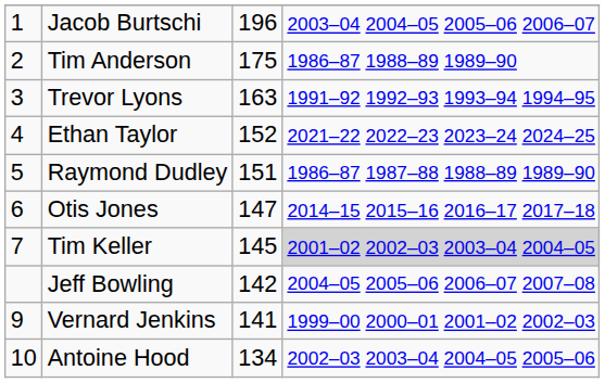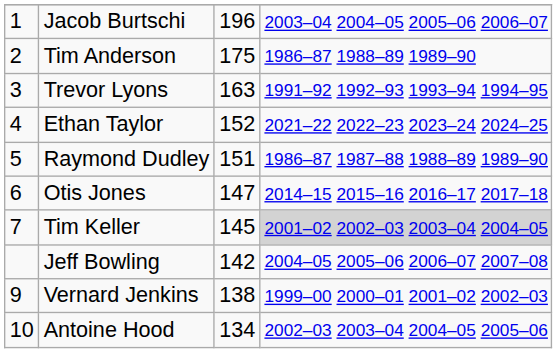 <table class="wikitable">
 <tr>
 </tr>
 <tr>
 <td>1</td>
 <td>Jacob Burtschi</td>
 <td>196</td>
 <td style="font-size:80%;"><a href='#'>2003–04</a> <a href='#'>2004–05</a> <a href='#'>2005–06</a> <a href='#'>2006–07</a></td>
 </tr>
 <tr>
 <td>2</td>
 <td>Tim Anderson</td>
 <td>175</td>
 <td style="font-size:80%;"><a href='#'>1986–87</a> <a href='#'>1988–89</a> <a href='#'>1989–90</a></td>
 </tr>
 <tr>
 <td>3</td>
 <td>Trevor Lyons</td>
 <td>163</td>
 <td style="font-size:80%;"><a href='#'>1991–92</a> <a href='#'>1992–93</a> <a href='#'>1993–94</a> <a href='#'>1994–95</a></td>
 </tr>
 <tr>
 <td>4</td>
 <td>Ethan Taylor</td>
 <td>152</td>
 <td style="font-size:80%;"><a href='#'>2021–22</a> <a href='#'>2022–23</a> <a href='#'>2023–24</a> <a href='#'>2024–25</a></td>
 </tr>
 <tr>
 <td>5</td>
 <td>Raymond Dudley</td>
 <td>151</td>
 <td style="font-size:80%;"><a href='#'>1986–87</a> <a href='#'>1987–88</a> <a href='#'>1988–89</a> <a href='#'>1989–90</a></td>
 </tr>
 <tr>
 <td>6</td>
 <td>Otis Jones</td>
 <td>147</td>
 <td style="font-size:80%;"><a href='#'>2014–15</a> <a href='#'>2015–16</a> <a href='#'>2016–17</a> <a href='#'>2017–18</a></td>
 </tr>
 <tr>
 <td>7</td>
 <td>Tim Keller</td>
 <td>145</td>
 <td style="background: lightgrey; font-size:80%;"><a href='#'>2001–02</a> <a href='#'>2002–03</a> <a href='#'>2003–04</a> <a href='#'>2004–05</a></td>
 </tr>
 <tr>
 <td></td>
 <td>Jeff Bowling</td>
 <td>142</td>
 <td style="font-size:80%;"><a href='#'>2004–05</a> <a href='#'>2005–06</a> <a href='#'>2006–07</a> <a href='#'>2007–08</a></td>
 </tr>
 <tr>
 <td>9</td>
 <td>Vernard Jenkins</td>
-<td>141</td>
+<td>138</td>
 <td style="font-size:80%;"><a href='#'>1999–00</a> <a href='#'>2000–01</a> <a href='#'>2001–02</a> <a href='#'>2002–03</a></td>
 </tr>
 <tr>
 <td>10</td>
 <td>Antoine Hood</td>
 <td>134</td>
 <td style="font-size:80%;"><a href='#'>2002–03</a> <a href='#'>2003–04</a> <a href='#'>2004–05</a> <a href='#'>2005–06</a></td>
 </tr>
 </table>
